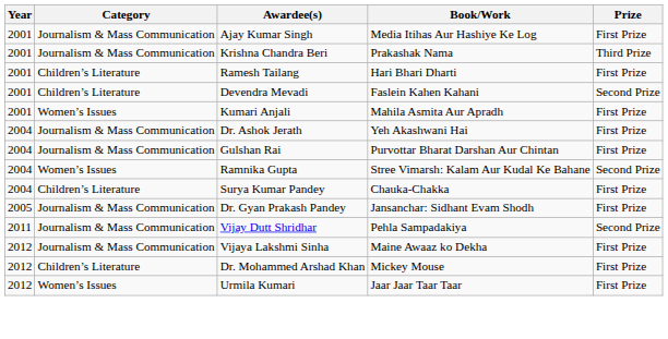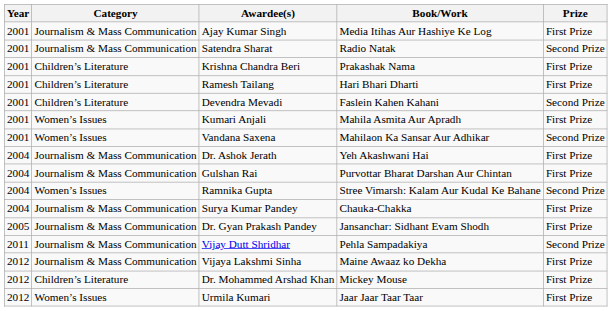 <table class="wikitable">
 <tr>
 <th>Year</th>
 <th>Category</th>
 <th>Awardee(s)</th>
 <th>Book/Work</th>
 <th>Prize</th>
 </tr>
 <tr>
 <td>2001</td>
 <td>Journalism & Mass Communication</td>
 <td>Ajay Kumar Singh</td>
 <td>Media Itihas Aur Hashiye Ke Log</td>
 <td>First Prize</td>
 </tr>
 <tr>
 <td>2001</td>
 <td>Journalism & Mass Communication</td>
+<td>Satendra Sharat</td>
+<td>Radio Natak</td>
+<td>Second Prize</td>
+</tr>
+<tr>
+<td>2001</td>
+<td>Children’s Literature</td>
 <td>Krishna Chandra Beri</td>
 <td>Prakashak Nama</td>
-<td>Third Prize</td>
+<td>First Prize</td>
 </tr>
 <tr>
 <td>2001</td>
 <td>Children’s Literature</td>
 <td>Ramesh Tailang</td>
 <td>Hari Bhari Dharti</td>
 <td>First Prize</td>
 </tr>
 <tr>
 <td>2001</td>
 <td>Children’s Literature</td>
 <td>Devendra Mevadi</td>
 <td>Faslein Kahen Kahani</td>
 <td>Second Prize</td>
 </tr>
 <tr>
 <td>2001</td>
 <td>Women’s Issues</td>
 <td>Kumari Anjali</td>
 <td>Mahila Asmita Aur Apradh</td>
 <td>First Prize</td>
+</tr>
+<tr>
+<td>2001</td>
+<td>Women’s Issues</td>
+<td>Vandana Saxena</td>
+<td>Mahilaon Ka Sansar Aur Adhikar</td>
+<td>Second Prize</td>
 </tr>
 <tr>
 <td>2004</td>
 <td>Journalism & Mass Communication</td>
 <td>Dr. Ashok Jerath</td>
 <td>Yeh Akashwani Hai</td>
 <td>First Prize</td>
 </tr>
 <tr>
 <td>2004</td>
 <td>Journalism & Mass Communication</td>
 <td>Gulshan Rai</td>
 <td>Purvottar Bharat Darshan Aur Chintan</td>
 <td>First Prize</td>
 </tr>
 <tr>
 <td>2004</td>
 <td>Women’s Issues</td>
 <td>Ramnika Gupta</td>
 <td>Stree Vimarsh: Kalam Aur Kudal Ke Bahane</td>
 <td>Second Prize</td>
 </tr>
 <tr>
 <td>2004</td>
-<td>Children’s Literature</td>
+<td>Journalism & Mass Communication</td>
 <td>Surya Kumar Pandey</td>
 <td>Chauka-Chakka</td>
 <td>First Prize</td>
 </tr>
 <tr>
 <td>2005</td>
 <td>Journalism & Mass Communication</td>
 <td>Dr. Gyan Prakash Pandey</td>
 <td>Jansanchar: Sidhant Evam Shodh</td>
 <td>First Prize</td>
 </tr>
 <tr>
 <td>2011</td>
 <td>Journalism & Mass Communication</td>
 <td><a href='#'>Vijay Dutt Shridhar</a></td>
 <td>Pehla Sampadakiya</td>
 <td>Second Prize</td>
 </tr>
 <tr>
 <td>2012</td>
 <td>Journalism & Mass Communication</td>
 <td>Vijaya Lakshmi Sinha</td>
 <td>Maine Awaaz ko Dekha</td>
 <td>First Prize</td>
 </tr>
 <tr>
 <td>2012</td>
 <td>Children’s Literature</td>
 <td>Dr. Mohammed Arshad Khan</td>
 <td>Mickey Mouse</td>
 <td>First Prize</td>
 </tr>
 <tr>
 <td>2012</td>
 <td>Women’s Issues</td>
 <td>Urmila Kumari</td>
 <td>Jaar Jaar Taar Taar</td>
 <td>First Prize</td>
 </tr>
 </table>
